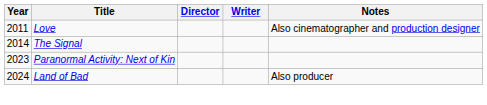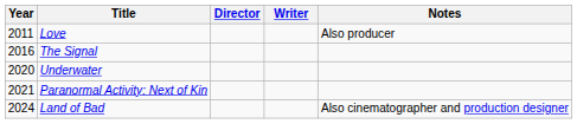 <table class="wikitable">
 <tr>
 <th>Year</th>
 <th>Title</th>
 <th width="65"><a href='#'>Director</a></th>
 <th width="65"><a href='#'>Writer</a></th>
 <th>Notes</th>
 </tr>
 <tr>
 <td>2011</td>
 <td><em><a href='#'>Love</a></em></td>
 <td></td>
 <td></td>
-<td>Also cinematographer and <a href='#'>production designer</a></td>
+<td>Also producer</td>
 </tr>
 <tr>
-<td>2014</td>
+<td>2016</td>
 <td><em><a href='#'>The Signal</a></em></td>
 <td></td>
 <td></td>
 <td></td>
 </tr>
 <tr>
-<td>2023</td>
+<td>2020</td>
+<td><em><a href='#'>Underwater</a></em></td>
+<td></td>
+<td></td>
+<td></td>
+</tr>
+<tr>
+<td>2021</td>
 <td><em><a href='#'>Paranormal Activity: Next of Kin</a></em></td>
 <td></td>
 <td></td>
 <td></td>
 </tr>
 <tr>
 <td>2024</td>
 <td><em><a href='#'>Land of Bad</a></em></td>
 <td></td>
 <td></td>
-<td>Also producer</td>
+<td>Also cinematographer and <a href='#'>production designer</a></td>
 </tr>
 </table>
